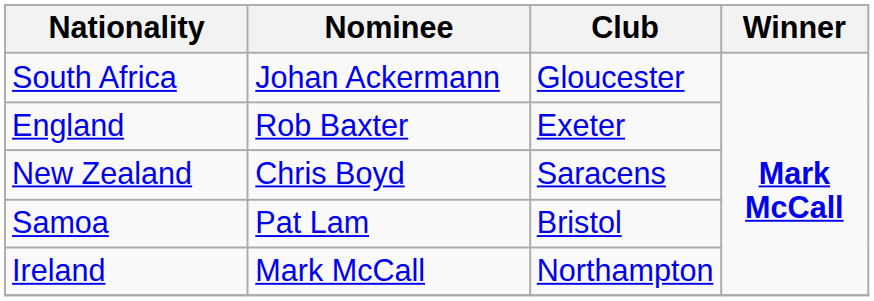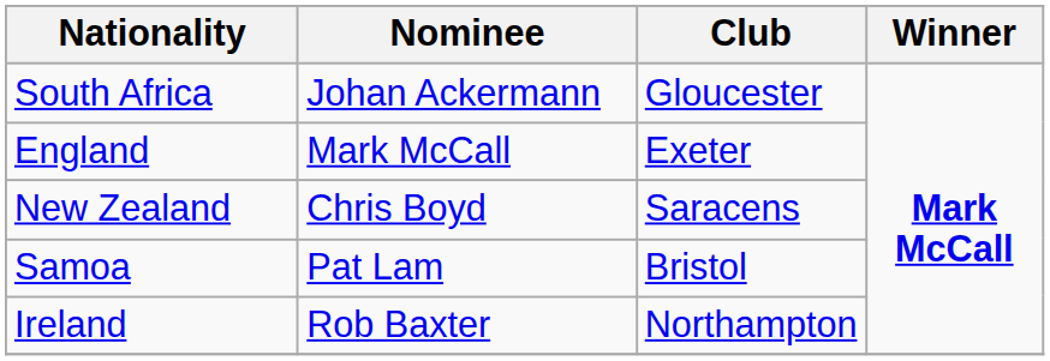 <table class="wikitable">
 <tr>
 <th width=120>Nationality</th>
 <th width=140>Nominee</th>
 <th width=80>Club</th>
 <th width=70>Winner</th>
 </tr>
 <tr>
 <td> <a href='#'>South Africa</a></td>
 <td><a href='#'>Johan Ackermann</a></td>
 <td><a href='#'>Gloucester</a></td>
 <td rowspan=5 align=center><br><strong><a href='#'>Mark McCall</a></strong></td>
 </tr>
 <tr>
 <td> <a href='#'>England</a></td>
-<td><a href='#'>Rob Baxter</a></td>
+<td><a href='#'>Mark McCall</a></td>
 <td><a href='#'>Exeter</a></td>
 </tr>
 <tr>
 <td> <a href='#'>New Zealand</a></td>
 <td><a href='#'>Chris Boyd</a></td>
 <td><a href='#'>Saracens</a></td>
 </tr>
 <tr>
 <td> <a href='#'>Samoa</a></td>
 <td><a href='#'>Pat Lam</a></td>
 <td><a href='#'>Bristol</a></td>
 </tr>
 <tr>
 <td> <a href='#'>Ireland</a></td>
-<td><a href='#'>Mark McCall</a></td>
+<td><a href='#'>Rob Baxter</a></td>
 <td><a href='#'>Northampton</a></td>
 </tr>
 <tr>
 </tr>
 </table>
